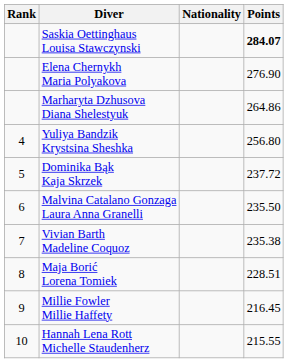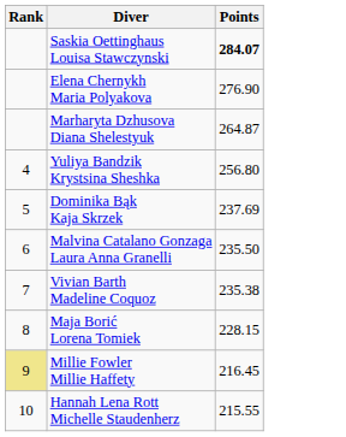 <table class="wikitable sortable" style="text-align:center">
 <tr>
 <th>Rank</th>
 <th>Diver</th>
-<th>Nationality</th>
 <th>Points</th>
 </tr>
 <tr>
 <td></td>
 <td align=left><a href='#'>Saskia Oettinghaus</a><br><a href='#'>Louisa Stawczynski</a></td>
-<td align=left></td>
 <td><strong>284.07</strong></td>
 </tr>
 <tr>
 <td></td>
 <td align=left><a href='#'>Elena Chernykh</a><br><a href='#'>Maria Polyakova</a></td>
-<td align=left></td>
 <td>276.90</td>
 </tr>
 <tr>
 <td></td>
 <td align=left><a href='#'>Marharyta Dzhusova</a><br><a href='#'>Diana Shelestyuk</a></td>
-<td align=left></td>
-<td>264.86</td>
+<td>264.87</td>
 </tr>
 <tr>
 <td>4</td>
 <td align=left><a href='#'>Yuliya Bandzik</a><br><a href='#'>Krystsina Sheshka</a></td>
-<td align=left></td>
 <td>256.80</td>
 </tr>
 <tr>
 <td>5</td>
 <td align=left><a href='#'>Dominika Bąk</a><br><a href='#'>Kaja Skrzek</a></td>
-<td align=left></td>
-<td>237.72</td>
+<td>237.69</td>
 </tr>
 <tr>
 <td>6</td>
 <td align=left><a href='#'>Malvina Catalano Gonzaga</a><br><a href='#'>Laura Anna Granelli</a></td>
-<td align=left></td>
 <td>235.50</td>
 </tr>
 <tr>
 <td>7</td>
 <td align=left><a href='#'>Vivian Barth</a><br><a href='#'>Madeline Coquoz</a></td>
-<td align=left></td>
 <td>235.38</td>
 </tr>
 <tr>
 <td>8</td>
 <td align=left><a href='#'>Maja Borić</a><br><a href='#'>Lorena Tomiek</a></td>
-<td align=left></td>
-<td>228.51</td>
+<td>228.15</td>
 </tr>
 <tr>
-<td>9</td>
+<td style="background: khaki;">9</td>
 <td align=left><a href='#'>Millie Fowler</a><br><a href='#'>Millie Haffety</a></td>
-<td align=left></td>
 <td>216.45</td>
 </tr>
 <tr>
 <td>10</td>
 <td align=left><a href='#'>Hannah Lena Rott</a><br><a href='#'>Michelle Staudenherz</a></td>
-<td align=left></td>
 <td>215.55</td>
 </tr>
 </table>
